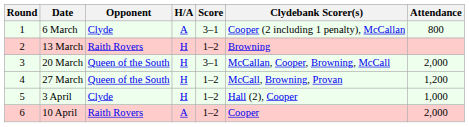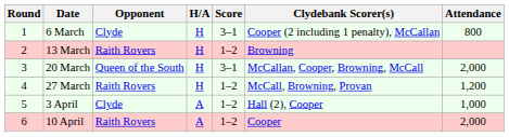 <table class="wikitable" style="text-align:center">
 <tr>
 <th>Round</th>
 <th>Date</th>
 <th>Opponent</th>
 <th>H/A</th>
 <th>Score</th>
 <th>Clydebank Scorer(s)</th>
 <th>Attendance</th>
 </tr>
 <tr bgcolor=#EEFFEE>
 <td>1</td>
 <td align=left>6 March</td>
 <td align=left><a href='#'>Clyde</a></td>
-<td><a href='#'>A</a></td>
+<td><a href='#'>H</a></td>
 <td>3–1</td>
 <td align=left><a href='#'>Cooper</a> (2 including 1 penalty), <a href='#'>McCallan</a></td>
 <td>800</td>
 </tr>
 <tr bgcolor=#FFCCCC>
 <td>2</td>
 <td align=left>13 March</td>
 <td align=left><a href='#'>Raith Rovers</a></td>
 <td><a href='#'>H</a></td>
 <td>1–2</td>
 <td align=left><a href='#'>Browning</a></td>
 <td></td>
 </tr>
 <tr bgcolor=#EEFFEE>
 <td>3</td>
 <td align=left>20 March</td>
 <td align=left><a href='#'>Queen of the South</a></td>
 <td><a href='#'>H</a></td>
 <td>3–1</td>
 <td align=left><a href='#'>McCallan</a>, <a href='#'>Cooper</a>, <a href='#'>Browning</a>, <a href='#'>McCall</a></td>
 <td>2,000</td>
 </tr>
 <tr bgcolor=#EEFFEE>
 <td>4</td>
 <td align=left>27 March</td>
-<td align=left><a href='#'>Queen of the South</a></td>
+<td align=left><a href='#'>Raith Rovers</a></td>
 <td><a href='#'>H</a></td>
 <td>1–2</td>
 <td align=left><a href='#'>McCall</a>, <a href='#'>Browning</a>, <a href='#'>Provan</a></td>
 <td>1,200</td>
 </tr>
 <tr bgcolor=#EEFFEE>
 <td>5</td>
 <td align=left>3 April</td>
 <td align=left><a href='#'>Clyde</a></td>
-<td><a href='#'>H</a></td>
+<td><a href='#'>A</a></td>
 <td>1–2</td>
 <td align=left><a href='#'>Hall</a> (2), <a href='#'>Cooper</a></td>
 <td>1,000</td>
 </tr>
 <tr bgcolor=#FFCCCC>
 <td>6</td>
 <td align=left>10 April</td>
 <td align=left><a href='#'>Raith Rovers</a></td>
 <td><a href='#'>A</a></td>
 <td>1–2</td>
 <td align=left><a href='#'>Cooper</a></td>
 <td>2,000</td>
 </tr>
 </table>
